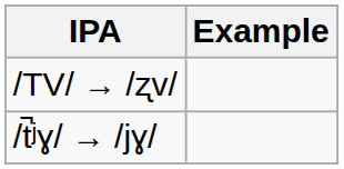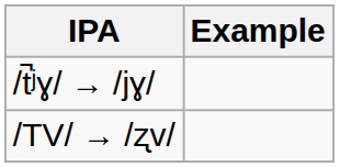 <table class="wikitable">
 <tr>
 <th>IPA</th>
 <th>Example</th>
 </tr>
 <tr>
+<td>/t̚ʲɣ/ → /jɣ/</td>
+<td></td>
+</tr>
+<tr>
 <td>/TV/ → /ʐv/</td>
 <td></td>
 </tr>
-<tr>
-<td>/t̚ʲɣ/ → /jɣ/</td>
-<td></td>
-</tr>
 </table>
